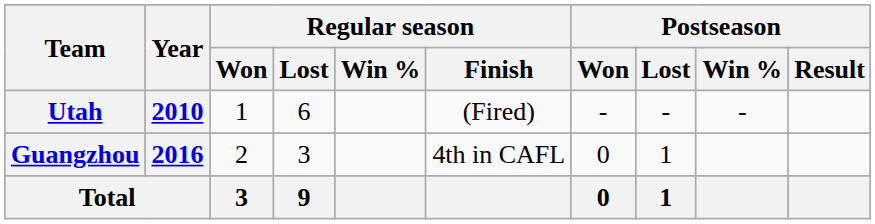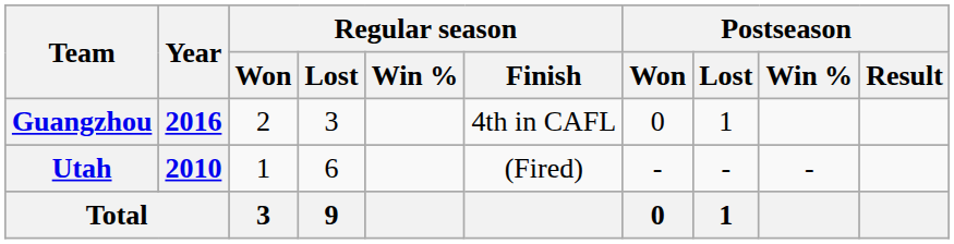 <table class="wikitable" style="font-size: 95%; text-align:center;">
 <tr>
 <th rowspan=2>Team</th>
 <th rowspan=2>Year</th>
 <th colspan=4>Regular season</th>
 <th colspan=4>Postseason</th>
 </tr>
 <tr>
 <th>Won</th>
 <th>Lost</th>
 <th>Win %</th>
 <th>Finish</th>
 <th>Won</th>
 <th>Lost</th>
 <th>Win %</th>
 <th>Result</th>
 </tr>
+<tr !>
+<th><a href='#'>Guangzhou</a></th>
+<th><a href='#'>2016</a></th>
+<td>2</td>
+<td>3</td>
+<td></td>
+<td>4th in CAFL</td>
+<td>0</td>
+<td>1</td>
+<td></td>
+<td></td>
+</tr>
 <tr>
 <th><a href='#'>Utah</a></th>
 <th><a href='#'>2010</a></th>
 <td>1</td>
 <td>6</td>
 <td></td>
 <td>(Fired)</td>
 <td>-</td>
 <td>-</td>
 <td>-</td>
-<td></td>
-</tr>
-<tr !>
-<th><a href='#'>Guangzhou</a></th>
-<th><a href='#'>2016</a></th>
-<td>2</td>
-<td>3</td>
-<td></td>
-<td>4th in CAFL</td>
-<td>0</td>
-<td>1</td>
-<td></td>
 <td></td>
 </tr>
 <tr>
 <th colspan=2>Total</th>
 <th>3</th>
 <th>9</th>
 <th></th>
 <th></th>
 <th>0</th>
 <th>1</th>
 <th></th>
 <th></th>
 </tr>
 </table>
